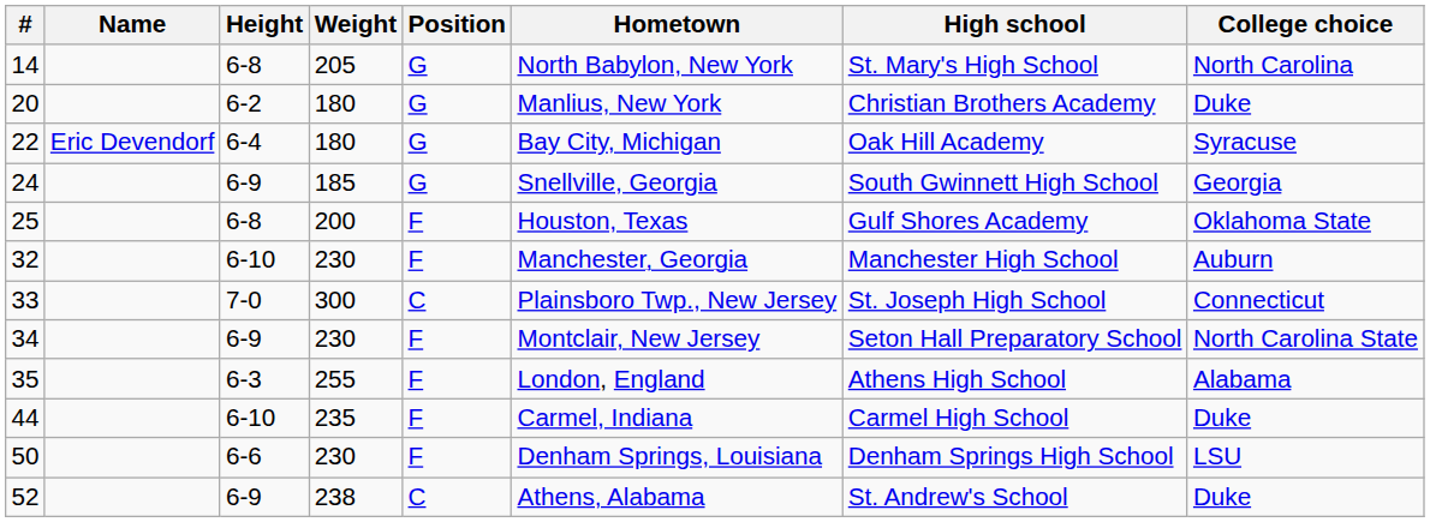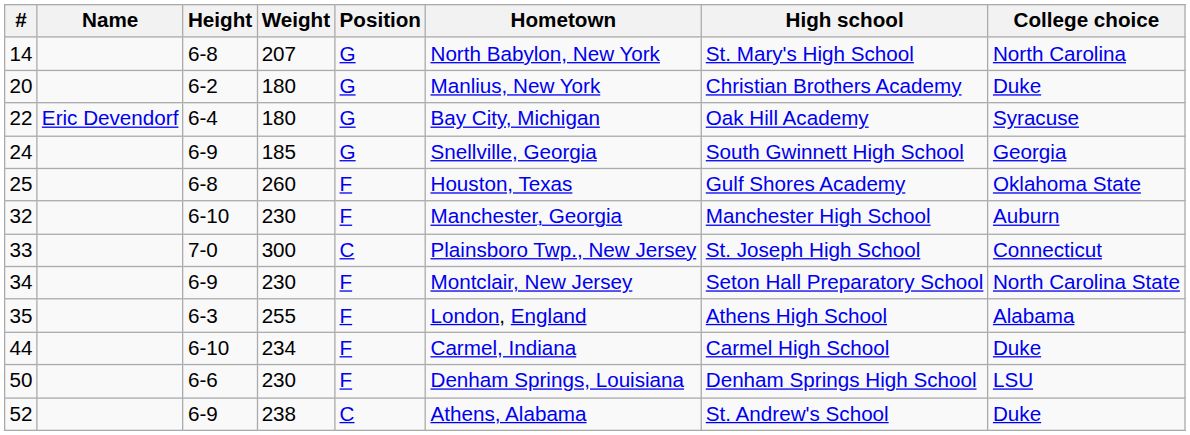 <table class="wikitable sortable">
 <tr>
 <th>#</th>
 <th>Name</th>
 <th>Height</th>
 <th>Weight</th>
 <th>Position</th>
 <th>Hometown</th>
 <th>High school</th>
 <th>College choice</th>
 </tr>
 <tr>
 <td>14</td>
 <td></td>
 <td>6-8</td>
-<td>205</td>
+<td>207</td>
 <td><a href='#'>G</a></td>
 <td><a href='#'>North Babylon, New York</a></td>
 <td><a href='#'>St. Mary's High School</a></td>
 <td><a href='#'>North Carolina</a></td>
 </tr>
 <tr>
 <td>20</td>
 <td></td>
 <td>6-2</td>
 <td>180</td>
 <td><a href='#'>G</a></td>
 <td><a href='#'>Manlius, New York</a></td>
 <td><a href='#'>Christian Brothers Academy</a></td>
 <td><a href='#'>Duke</a></td>
 </tr>
 <tr>
 <td>22</td>
 <td><a href='#'>Eric Devendorf</a></td>
 <td>6-4</td>
 <td>180</td>
 <td><a href='#'>G</a></td>
 <td><a href='#'>Bay City, Michigan</a></td>
 <td><a href='#'>Oak Hill Academy</a></td>
 <td><a href='#'>Syracuse</a></td>
 </tr>
 <tr>
 <td>24</td>
 <td></td>
 <td>6-9</td>
 <td>185</td>
 <td><a href='#'>G</a></td>
 <td><a href='#'>Snellville, Georgia</a></td>
 <td><a href='#'>South Gwinnett High School</a></td>
 <td><a href='#'>Georgia</a></td>
 </tr>
 <tr>
 <td>25</td>
 <td></td>
 <td>6-8</td>
-<td>200</td>
+<td>260</td>
 <td><a href='#'>F</a></td>
 <td><a href='#'>Houston, Texas</a></td>
 <td><a href='#'>Gulf Shores Academy</a></td>
 <td><a href='#'>Oklahoma State</a></td>
 </tr>
 <tr>
 <td>32</td>
 <td></td>
 <td>6-10</td>
 <td>230</td>
 <td><a href='#'>F</a></td>
 <td><a href='#'>Manchester, Georgia</a></td>
 <td><a href='#'>Manchester High School</a></td>
 <td><a href='#'>Auburn</a></td>
 </tr>
 <tr>
 <td>33</td>
 <td></td>
 <td>7-0</td>
 <td>300</td>
 <td><a href='#'>C</a></td>
 <td><a href='#'>Plainsboro Twp., New Jersey</a></td>
 <td><a href='#'>St. Joseph High School</a></td>
 <td><a href='#'>Connecticut</a></td>
 </tr>
 <tr>
 <td>34</td>
 <td></td>
 <td>6-9</td>
 <td>230</td>
 <td><a href='#'>F</a></td>
 <td><a href='#'>Montclair, New Jersey</a></td>
 <td><a href='#'>Seton Hall Preparatory School</a></td>
 <td><a href='#'>North Carolina State</a></td>
 </tr>
 <tr>
 <td>35</td>
 <td></td>
 <td>6-3</td>
 <td>255</td>
 <td><a href='#'>F</a></td>
 <td><a href='#'>London</a>, <a href='#'>England</a></td>
 <td><a href='#'>Athens High School</a></td>
 <td><a href='#'>Alabama</a></td>
 </tr>
 <tr>
 <td>44</td>
 <td></td>
 <td>6-10</td>
-<td>235</td>
+<td>234</td>
 <td><a href='#'>F</a></td>
 <td><a href='#'>Carmel, Indiana</a></td>
 <td><a href='#'>Carmel High School</a></td>
 <td><a href='#'>Duke</a></td>
 </tr>
 <tr>
 <td>50</td>
 <td></td>
 <td>6-6</td>
 <td>230</td>
 <td><a href='#'>F</a></td>
 <td><a href='#'>Denham Springs, Louisiana</a></td>
 <td><a href='#'>Denham Springs High School</a></td>
 <td><a href='#'>LSU</a></td>
 </tr>
 <tr>
 <td>52</td>
 <td></td>
 <td>6-9</td>
 <td>238</td>
 <td><a href='#'>C</a></td>
 <td><a href='#'>Athens, Alabama</a></td>
 <td><a href='#'>St. Andrew's School</a></td>
 <td><a href='#'>Duke</a></td>
 </tr>
 </table>
